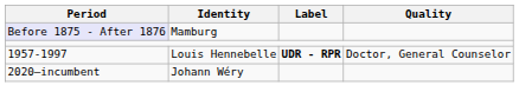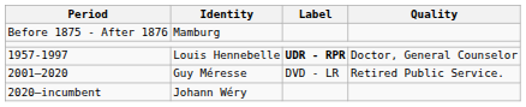 <table class="wikitable">
 <tr>
 <th>Period</th>
 <th>Identity</th>
 <th>Label</th>
 <th>Quality</th>
 </tr>
 <tr>
-<td style="background: lavender;">Before 1875 - After 1876</td>
+<td>Before 1875 - After 1876</td>
 <td>Mamburg</td>
 <td></td>
 <td></td>
 </tr>
 <tr>
 <td colspan="4"></td>
 </tr>
 <tr>
 <td>1957-1997</td>
 <td>Louis Hennebelle</td>
 <td><strong>UDR - RPR</strong></td>
 <td>Doctor, General Counselor</td>
 </tr>
 <tr>
+<td>2001–2020</td>
+<td>Guy Méresse</td>
+<td>DVD - LR</td>
+<td>Retired Public Service.</td>
+</tr>
+<tr>
 <td>2020–incumbent</td>
 <td>Johann Wéry</td>
 <td></td>
 <td></td>
 </tr>
 </table>
